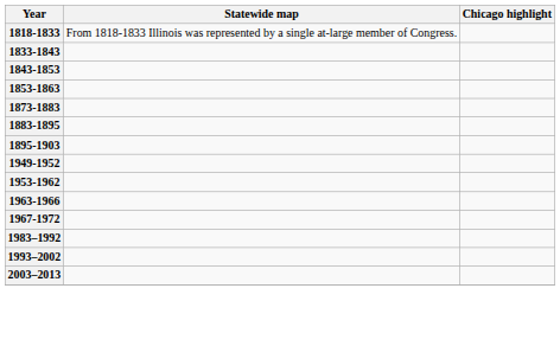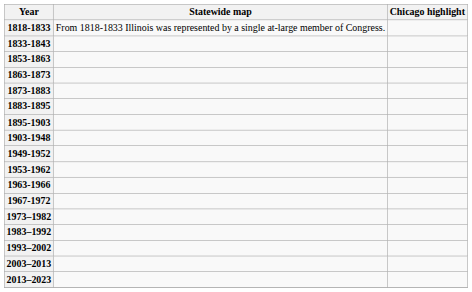 <table class=wikitable>
 <tr>
 <th>Year</th>
 <th>Statewide map</th>
 <th>Chicago highlight</th>
 </tr>
 <tr>
 <th>1818-1833</th>
 <td>From 1818-1833 Illinois was represented by a single at-large member of Congress.</td>
 <td></td>
 </tr>
 <tr>
 <th>1833-1843</th>
 <td></td>
 <td></td>
 </tr>
 <tr>
-<th>1843-1853</th>
+<th>1853-1863</th>
 <td></td>
 <td></td>
 </tr>
 <tr>
-<th>1853-1863</th>
+<th>1863-1873</th>
 <td></td>
 <td></td>
 </tr>
 <tr>
 <th>1873-1883</th>
 <td></td>
 <td></td>
 </tr>
 <tr>
 <th>1883-1895</th>
 <td></td>
 <td></td>
 </tr>
 <tr>
 <th>1895-1903</th>
+<td></td>
+<td></td>
+</tr>
+<tr>
+<th>1903-1948</th>
 <td></td>
 <td></td>
 </tr>
 <tr>
 <th>1949-1952</th>
 <td></td>
 <td></td>
 </tr>
 <tr>
 <th>1953-1962</th>
 <td></td>
 <td></td>
 </tr>
 <tr>
 <th>1963-1966</th>
 <td></td>
 <td></td>
 </tr>
 <tr>
 <th>1967-1972</th>
 <td></td>
 <td></td>
 </tr>
 <tr>
+<th>1973–1982</th>
+<td></td>
+<td></td>
+</tr>
+<tr>
 <th>1983–1992</th>
 <td></td>
 <td></td>
 </tr>
 <tr>
 <th>1993–2002</th>
 <td></td>
 <td></td>
 </tr>
 <tr>
 <th>2003–2013</th>
 <td></td>
 <td></td>
 </tr>
 <tr>
+<th>2013–2023</th>
+<td></td>
+<td></td>
+</tr>
+<tr>
 </tr>
 </table>
